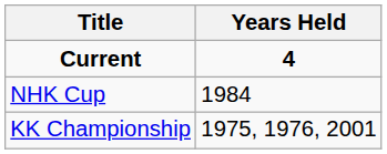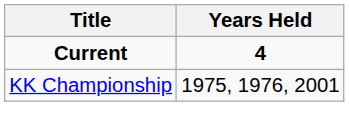 <table class="wikitable">
 <tr>
 <th>Title</th>
 <th>Years Held</th>
 </tr>
 <tr>
 <td align="center"><strong>Current</strong></td>
 <td align="center"><strong>4</strong></td>
 </tr>
 <tr>
-<td> <a href='#'>NHK Cup</a></td>
-<td>1984</td>
-</tr>
-<tr>
 <td> <a href='#'>KK Championship</a></td>
 <td>1975, 1976, 2001</td>
 </tr>
 </table>
